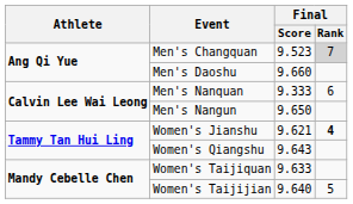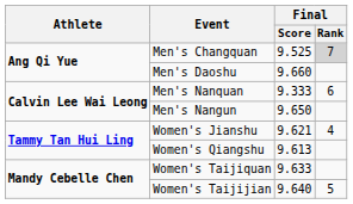 <table class=wikitable style="font-size:90%; text-align:center">
 <tr>
 <th rowspan="2">Athlete</th>
 <th rowspan="2">Event</th>
 <th colspan="2">Final</th>
 </tr>
 <tr style="font-size:95%", align="center">
 <th>Score</th>
 <th>Rank</th>
 </tr>
 <tr align="center">
 <td align="left" rowspan="2"><strong>Ang Qi Yue</strong></td>
 <td align="left">Men's Changquan</td>
-<td>9.523</td>
+<td>9.525</td>
 <td style="background: lightgrey;">7</td>
 </tr>
 <tr align="center">
 <td align="left">Men's Daoshu</td>
 <td>9.660</td>
 <td></td>
 </tr>
 <tr align="center">
 <td align="left" rowspan="2"><strong>Calvin Lee Wai Leong</strong></td>
 <td align="left">Men's Nanquan</td>
 <td>9.333</td>
 <td>6</td>
 </tr>
 <tr align="center">
 <td align="left">Men's Nangun</td>
 <td>9.650</td>
 <td></td>
 </tr>
 <tr align="center">
 <td align="left" rowspan="2"><strong><a href='#'>Tammy Tan Hui Ling</a></strong></td>
 <td align="left">Women's Jianshu</td>
 <td>9.621</td>
-<td><strong>4</strong></td>
+<td>4</td>
 </tr>
 <tr align="center">
 <td align="left">Women's Qiangshu</td>
-<td>9.643</td>
+<td>9.613</td>
 <td></td>
 </tr>
 <tr align="center">
 <td align="left" rowspan="2"><strong>Mandy Cebelle Chen</strong></td>
 <td align="left">Women's Taijiquan</td>
 <td>9.633</td>
 <td></td>
 </tr>
 <tr align="center">
 <td align="left">Women's Taijijian</td>
 <td>9.640</td>
 <td>5</td>
 </tr>
 </table>
